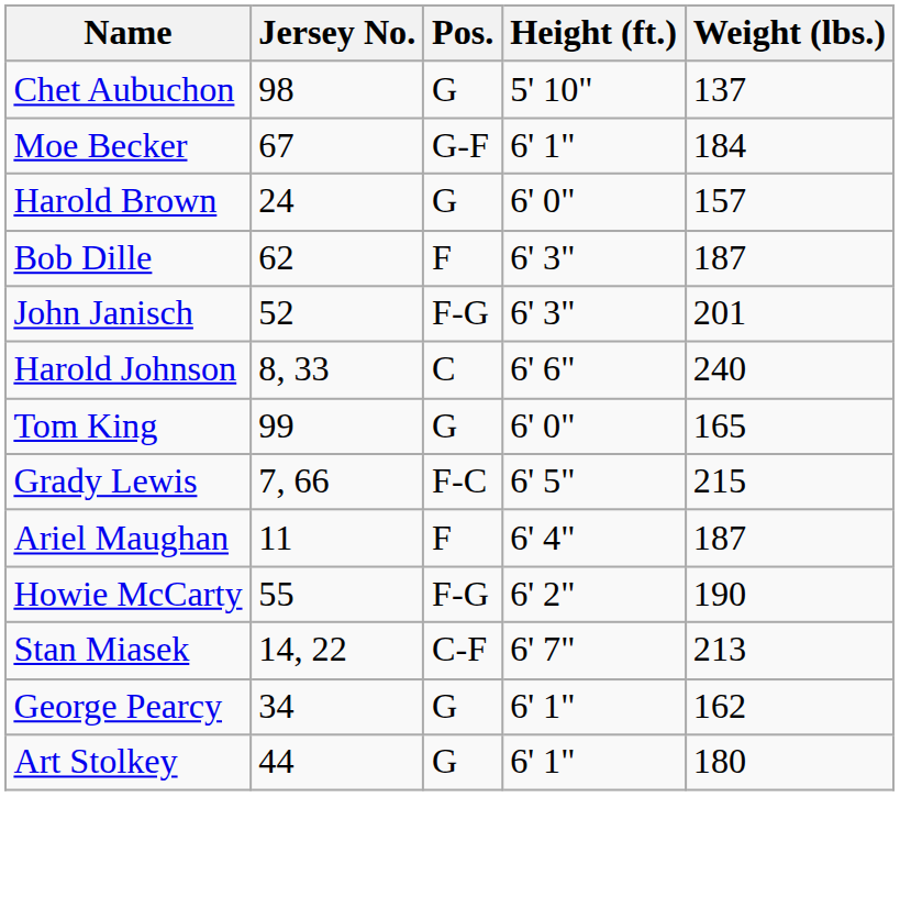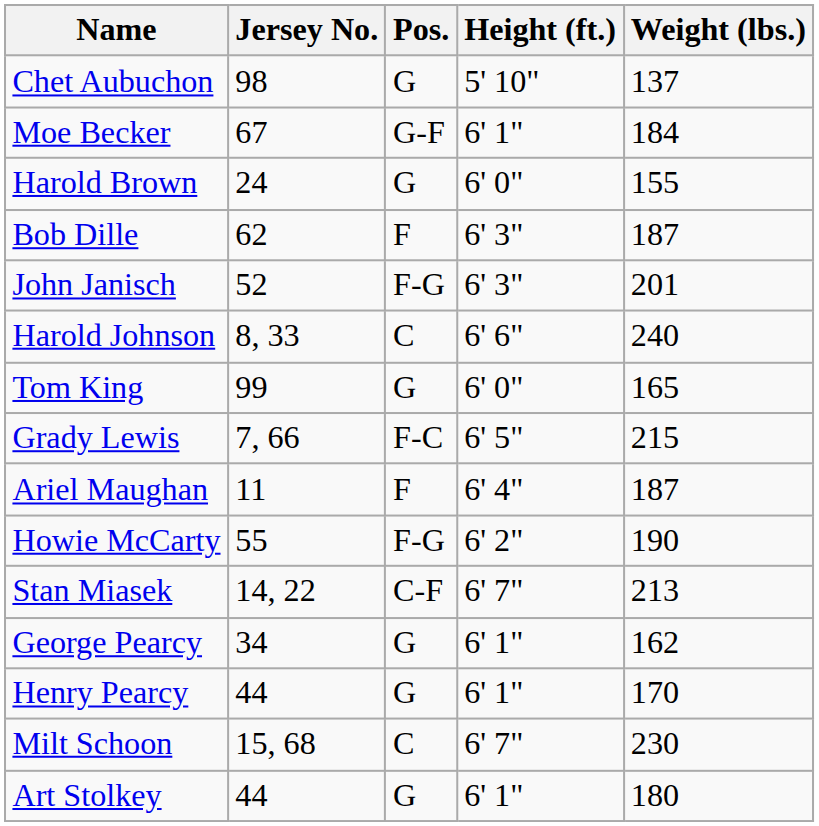 <table class="wikitable">
 <tr>
 <th>Name</th>
 <th>Jersey No.</th>
 <th>Pos.</th>
 <th>Height (ft.)</th>
 <th>Weight (lbs.)</th>
 </tr>
 <tr>
 <td><a href='#'>Chet Aubuchon</a></td>
 <td>98</td>
 <td>G</td>
 <td>5' 10"</td>
 <td>137</td>
 </tr>
 <tr>
 <td><a href='#'>Moe Becker</a></td>
 <td>67</td>
 <td>G-F</td>
 <td>6' 1"</td>
 <td>184</td>
 </tr>
 <tr>
 <td><a href='#'>Harold Brown</a></td>
 <td>24</td>
 <td>G</td>
 <td>6' 0"</td>
-<td>157</td>
+<td>155</td>
 </tr>
 <tr>
 <td><a href='#'>Bob Dille</a></td>
 <td>62</td>
 <td>F</td>
 <td>6' 3"</td>
 <td>187</td>
 </tr>
 <tr>
 <td><a href='#'>John Janisch</a></td>
 <td>52</td>
 <td>F-G</td>
 <td>6' 3"</td>
 <td>201</td>
 </tr>
 <tr>
 <td><a href='#'>Harold Johnson</a></td>
 <td>8, 33</td>
 <td>C</td>
 <td>6' 6"</td>
 <td>240</td>
 </tr>
 <tr>
 <td><a href='#'>Tom King</a></td>
 <td>99</td>
 <td>G</td>
 <td>6' 0"</td>
 <td>165</td>
 </tr>
 <tr>
 <td><a href='#'>Grady Lewis</a></td>
 <td>7, 66</td>
 <td>F-C</td>
 <td>6' 5"</td>
 <td>215</td>
 </tr>
 <tr>
 <td><a href='#'>Ariel Maughan</a></td>
 <td>11</td>
 <td>F</td>
 <td>6' 4"</td>
 <td>187</td>
 </tr>
 <tr>
 <td><a href='#'>Howie McCarty</a></td>
 <td>55</td>
 <td>F-G</td>
 <td>6' 2"</td>
 <td>190</td>
 </tr>
 <tr>
 <td><a href='#'>Stan Miasek</a></td>
 <td>14, 22</td>
 <td>C-F</td>
 <td>6' 7"</td>
 <td>213</td>
 </tr>
 <tr>
 <td><a href='#'>George Pearcy</a></td>
 <td>34</td>
 <td>G</td>
 <td>6' 1"</td>
 <td>162</td>
 </tr>
 <tr>
+<td><a href='#'>Henry Pearcy</a></td>
+<td>44</td>
+<td>G</td>
+<td>6' 1"</td>
+<td>170</td>
+</tr>
+<tr>
+<td><a href='#'>Milt Schoon</a></td>
+<td>15, 68</td>
+<td>C</td>
+<td>6' 7"</td>
+<td>230</td>
+</tr>
+<tr>
 <td><a href='#'>Art Stolkey</a></td>
 <td>44</td>
 <td>G</td>
 <td>6' 1"</td>
 <td>180</td>
 </tr>
 </table>
